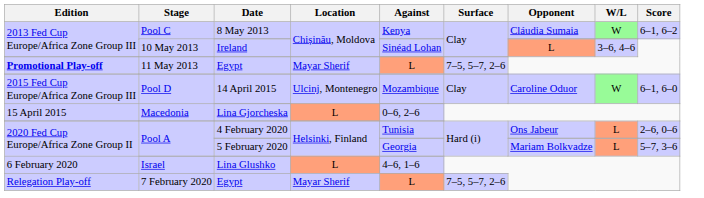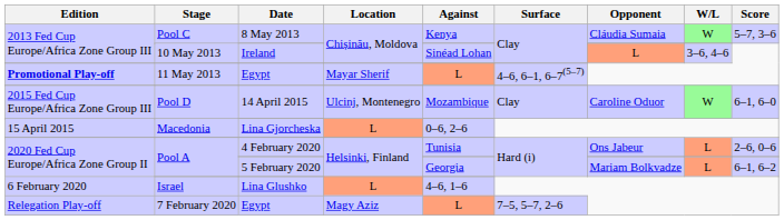 <table class=wikitable style=font-size:97%>
 <tr>
 <th>Edition</th>
 <th>Stage</th>
 <th>Date</th>
 <th>Location</th>
 <th>Against</th>
 <th>Surface</th>
 <th>Opponent</th>
 <th>W/L</th>
 <th>Score</th>
 </tr>
 <tr style="background:#CCCCFF;">
 <td rowspan=3><a href='#'>2013 Fed Cup</a> <br> Europe/Africa Zone Group III</td>
 <td rowspan=2><a href='#'>Pool C</a></td>
 <td>8 May 2013</td>
 <td rowspan=3><a href='#'>Chișinău</a>, Moldova</td>
 <td> <a href='#'>Kenya</a></td>
 <td rowspan=3>Clay</td>
 <td><a href='#'>Cláudia Sumaia</a></td>
 <td style="text-align:center; background:#98fb98;">W</td>
-<td>6–1, 6–2</td>
+<td>5–7, 3–6</td>
 </tr>
 <tr>
 </tr>
 <tr style="background:#CCCCFF;">
 <td>10 May 2013</td>
 <td> <a href='#'>Ireland</a></td>
 <td><a href='#'>Sinéad Lohan</a></td>
 <td style="text-align:center; background:#ffa07a;">L</td>
 <td>3–6, 4–6</td>
 </tr>
 <tr>
 </tr>
 <tr style="background:#CCCCFF;">
 <td><strong><a href='#'>Promotional Play-off</a></strong></td>
 <td>11 May 2013</td>
 <td> <a href='#'>Egypt</a></td>
 <td><a href='#'>Mayar Sherif</a></td>
 <td style="text-align:center; background:#ffa07a;">L</td>
-<td>7–5, 5–7, 2–6</td>
+<td>4–6, 6–1, 6–7<sup>(5–7)</sup></td>
 </tr>
 <tr>
 </tr>
 <tr style="background:#CCCCFF;">
 <td rowspan=2><a href='#'>2015 Fed Cup</a> <br> Europe/Africa Zone Group III</td>
 <td rowspan=2><a href='#'>Pool D</a></td>
 <td>14 April 2015</td>
 <td rowspan=2><a href='#'>Ulcinj</a>, Montenegro</td>
 <td> <a href='#'>Mozambique</a></td>
 <td rowspan=2>Clay</td>
 <td><a href='#'>Caroline Oduor</a></td>
 <td style="text-align:center; background:#98fb98;">W</td>
 <td>6–1, 6–0</td>
 </tr>
 <tr>
 </tr>
 <tr style="background:#CCCCFF;">
 <td>15 April 2015</td>
 <td> <a href='#'>Macedonia</a></td>
 <td><a href='#'>Lina Gjorcheska</a></td>
 <td style="text-align:center; background:#ffa07a;">L</td>
 <td>0–6, 2–6</td>
 </tr>
 <tr>
 </tr>
 <tr style="background:#CCCCFF;">
 <td rowspan=4><a href='#'>2020 Fed Cup</a> <br> Europe/Africa Zone Group II</td>
 <td rowspan=3><a href='#'>Pool A</a></td>
 <td>4 February 2020</td>
 <td rowspan=4><a href='#'>Helsinki</a>, Finland</td>
 <td> <a href='#'>Tunisia</a></td>
 <td rowspan=4>Hard (i)</td>
 <td><a href='#'>Ons Jabeur</a></td>
 <td style="text-align:center; background:#ffa07a;">L</td>
 <td>2–6, 0–6</td>
 </tr>
 <tr>
 </tr>
 <tr style="background:#CCCCFF;">
 <td>5 February 2020</td>
 <td> <a href='#'>Georgia</a></td>
 <td><a href='#'>Mariam Bolkvadze</a></td>
 <td style="text-align:center; background:#ffa07a;">L</td>
-<td>5–7, 3–6</td>
+<td>6–1, 6–2</td>
 </tr>
 <tr>
 </tr>
 <tr style="background:#CCCCFF;">
 <td>6 February 2020</td>
 <td> <a href='#'>Israel</a></td>
 <td><a href='#'>Lina Glushko</a></td>
 <td style="text-align:center; background:#ffa07a;">L</td>
 <td>4–6, 1–6</td>
 </tr>
 <tr style="background:#CCCCFF;">
 <td><a href='#'>Relegation Play-off</a></td>
 <td>7 February 2020</td>
 <td> <a href='#'>Egypt</a></td>
-<td><a href='#'>Mayar Sherif</a></td>
+<td><a href='#'>Magy Aziz</a></td>
 <td style="text-align:center; background:#ffa07a;">L</td>
 <td>7–5, 5–7, 2–6</td>
 </tr>
 </table>
